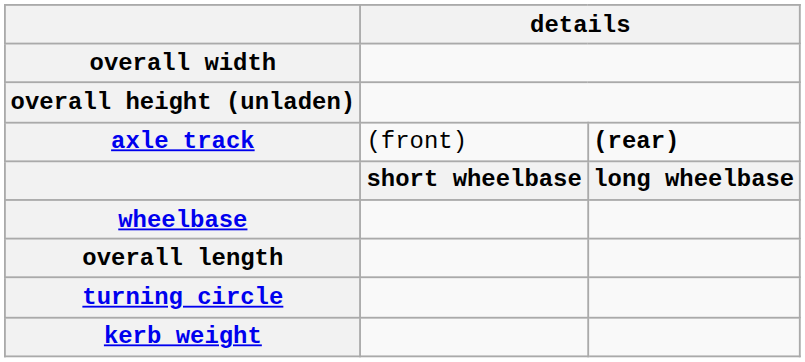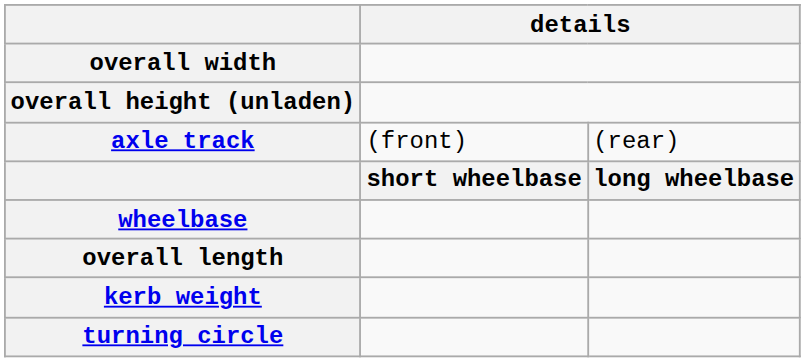 <table class="wikitable">
 <tr>
 <th></th>
 <th colspan=2>details</th>
 </tr>
 <tr>
 <th>overall width</th>
 <td colspan=2></td>
 </tr>
 <tr>
 <th>overall height (unladen)</th>
 <td colspan=2></td>
 </tr>
 <tr>
 <th><a href='#'>axle track</a></th>
 <td> (front)</td>
-<td><strong> (rear)</strong></td>
+<td> (rear)</td>
 </tr>
 <tr>
 <th></th>
 <th>short wheelbase</th>
 <th>long wheelbase</th>
 </tr>
 <tr>
 <th><a href='#'>wheelbase</a></th>
 <td></td>
 <td></td>
 </tr>
 <tr>
 <th>overall length</th>
 <td></td>
 <td></td>
 </tr>
 <tr>
+<th><a href='#'>kerb weight</a></th>
+<td></td>
+<td></td>
+</tr>
+<tr>
 <th><a href='#'>turning circle</a></th>
 <td></td>
 <td></td>
 </tr>
-<tr>
-<th><a href='#'>kerb weight</a></th>
-<td></td>
-<td></td>
-</tr>
 </table>
